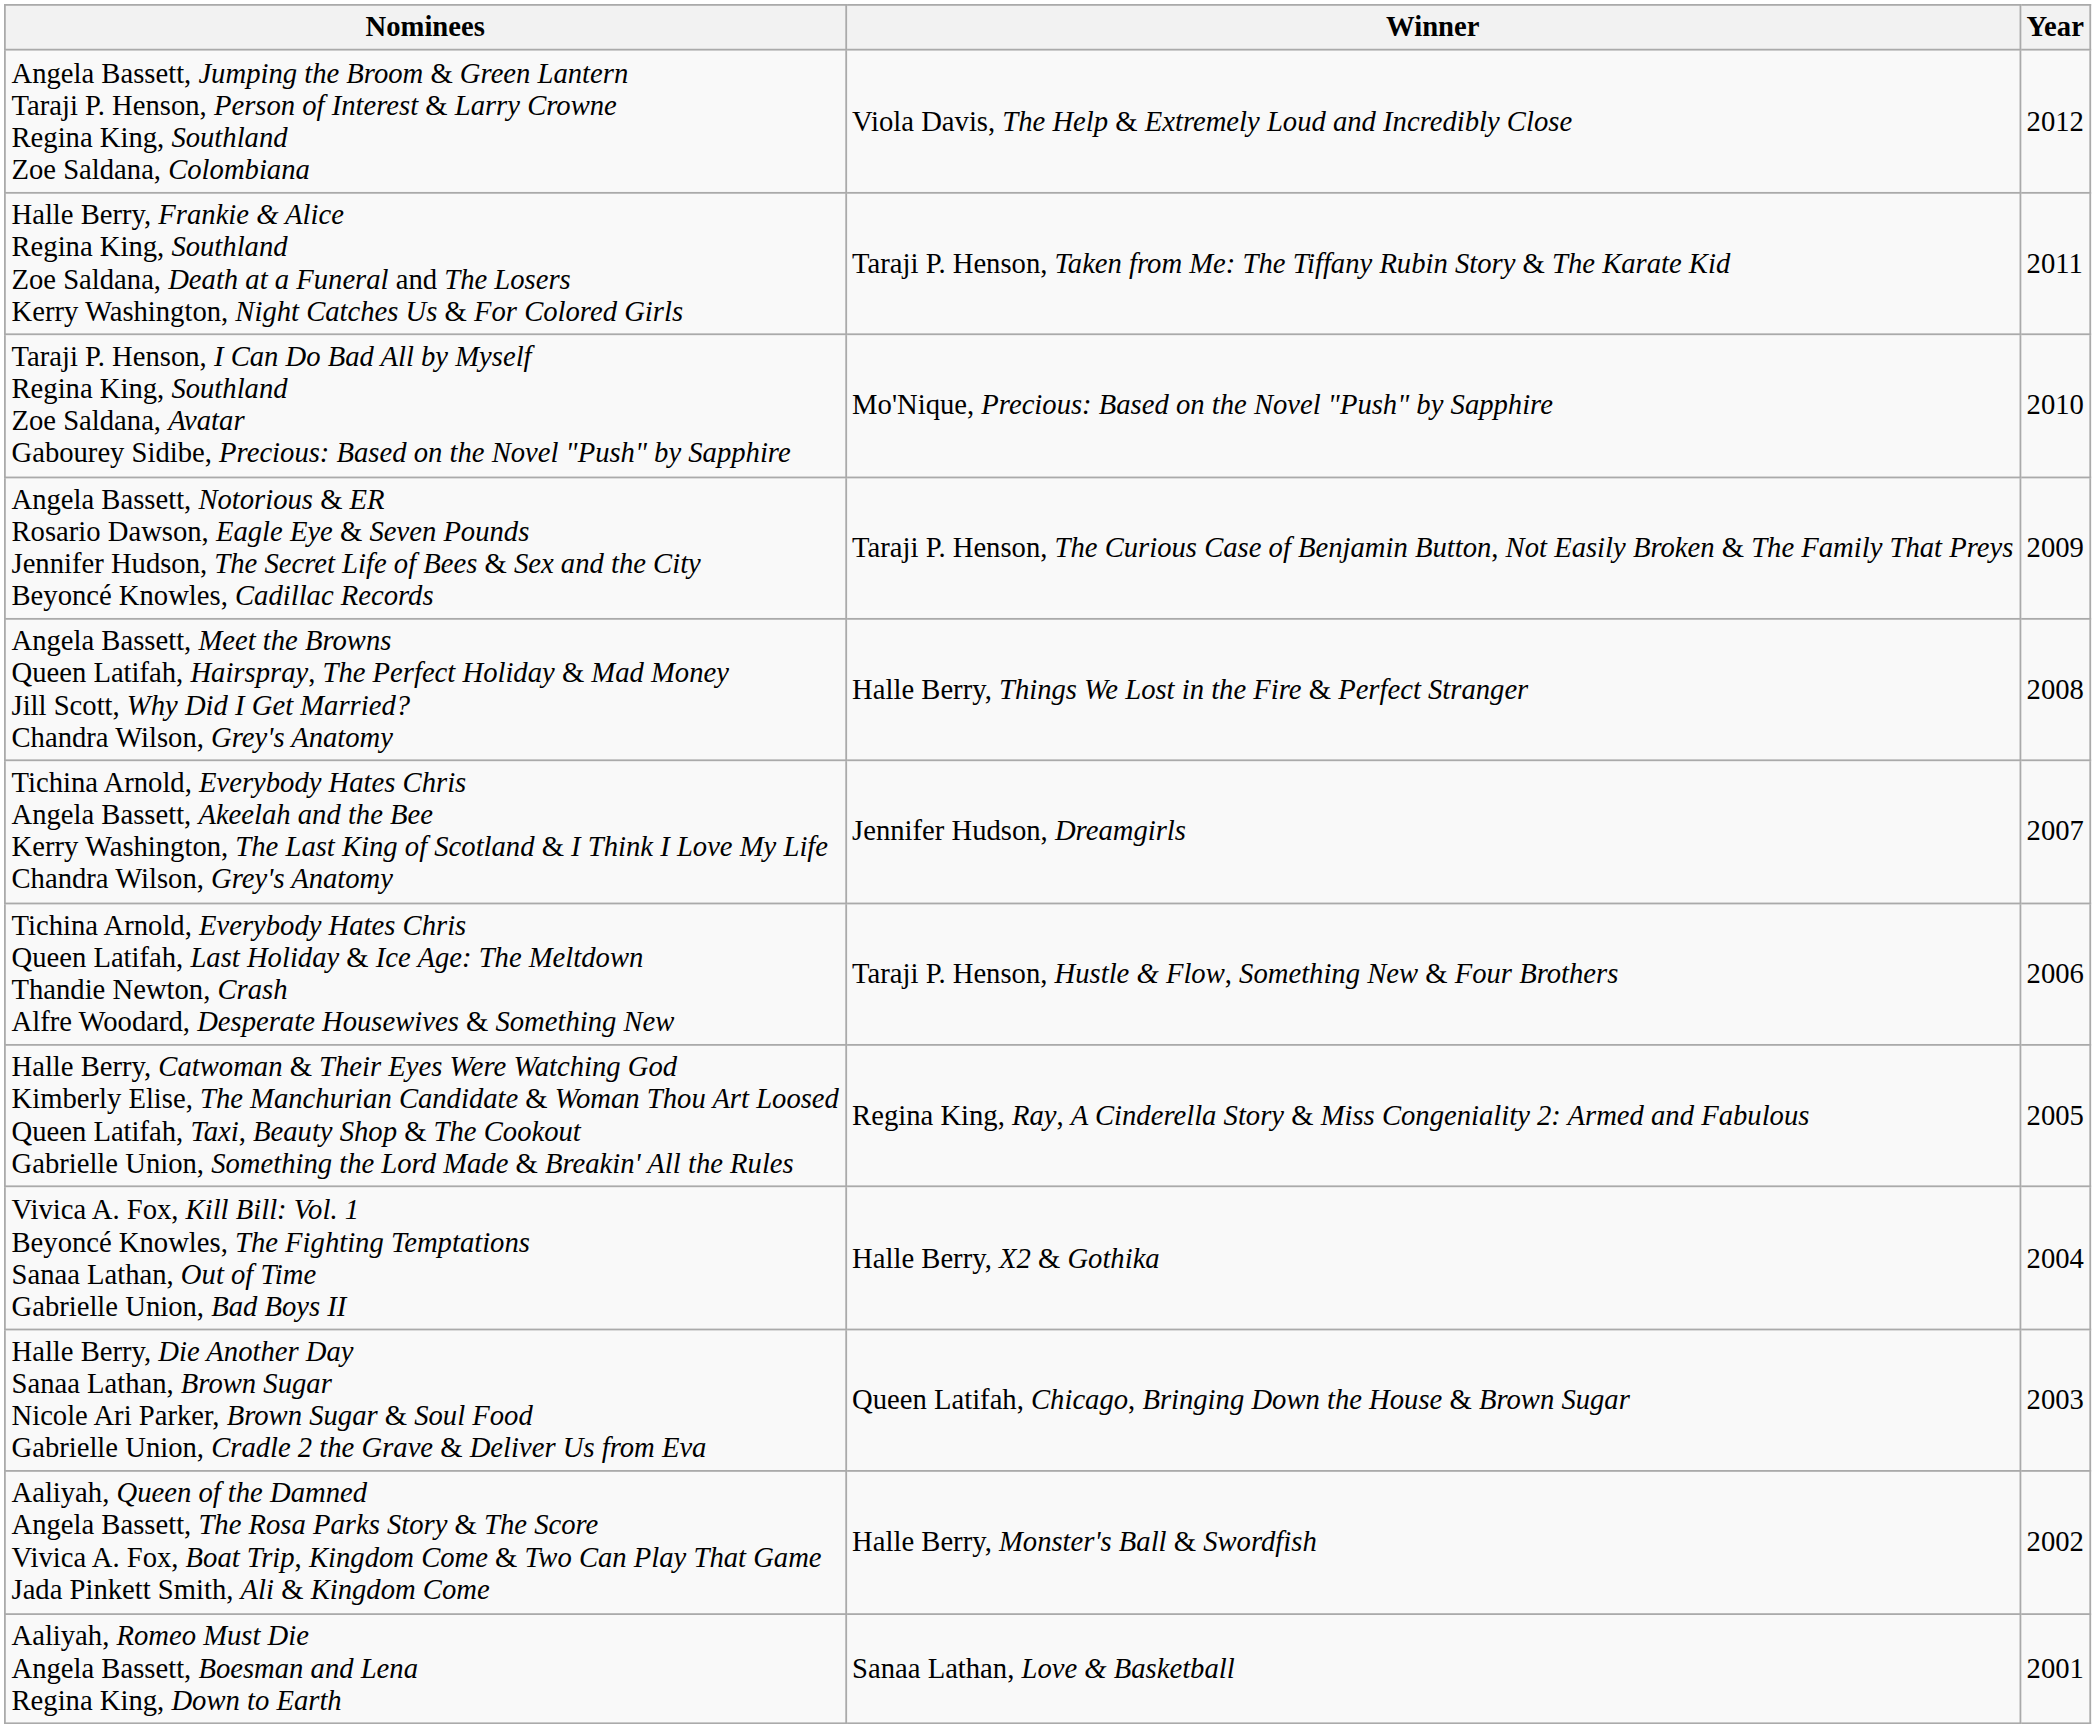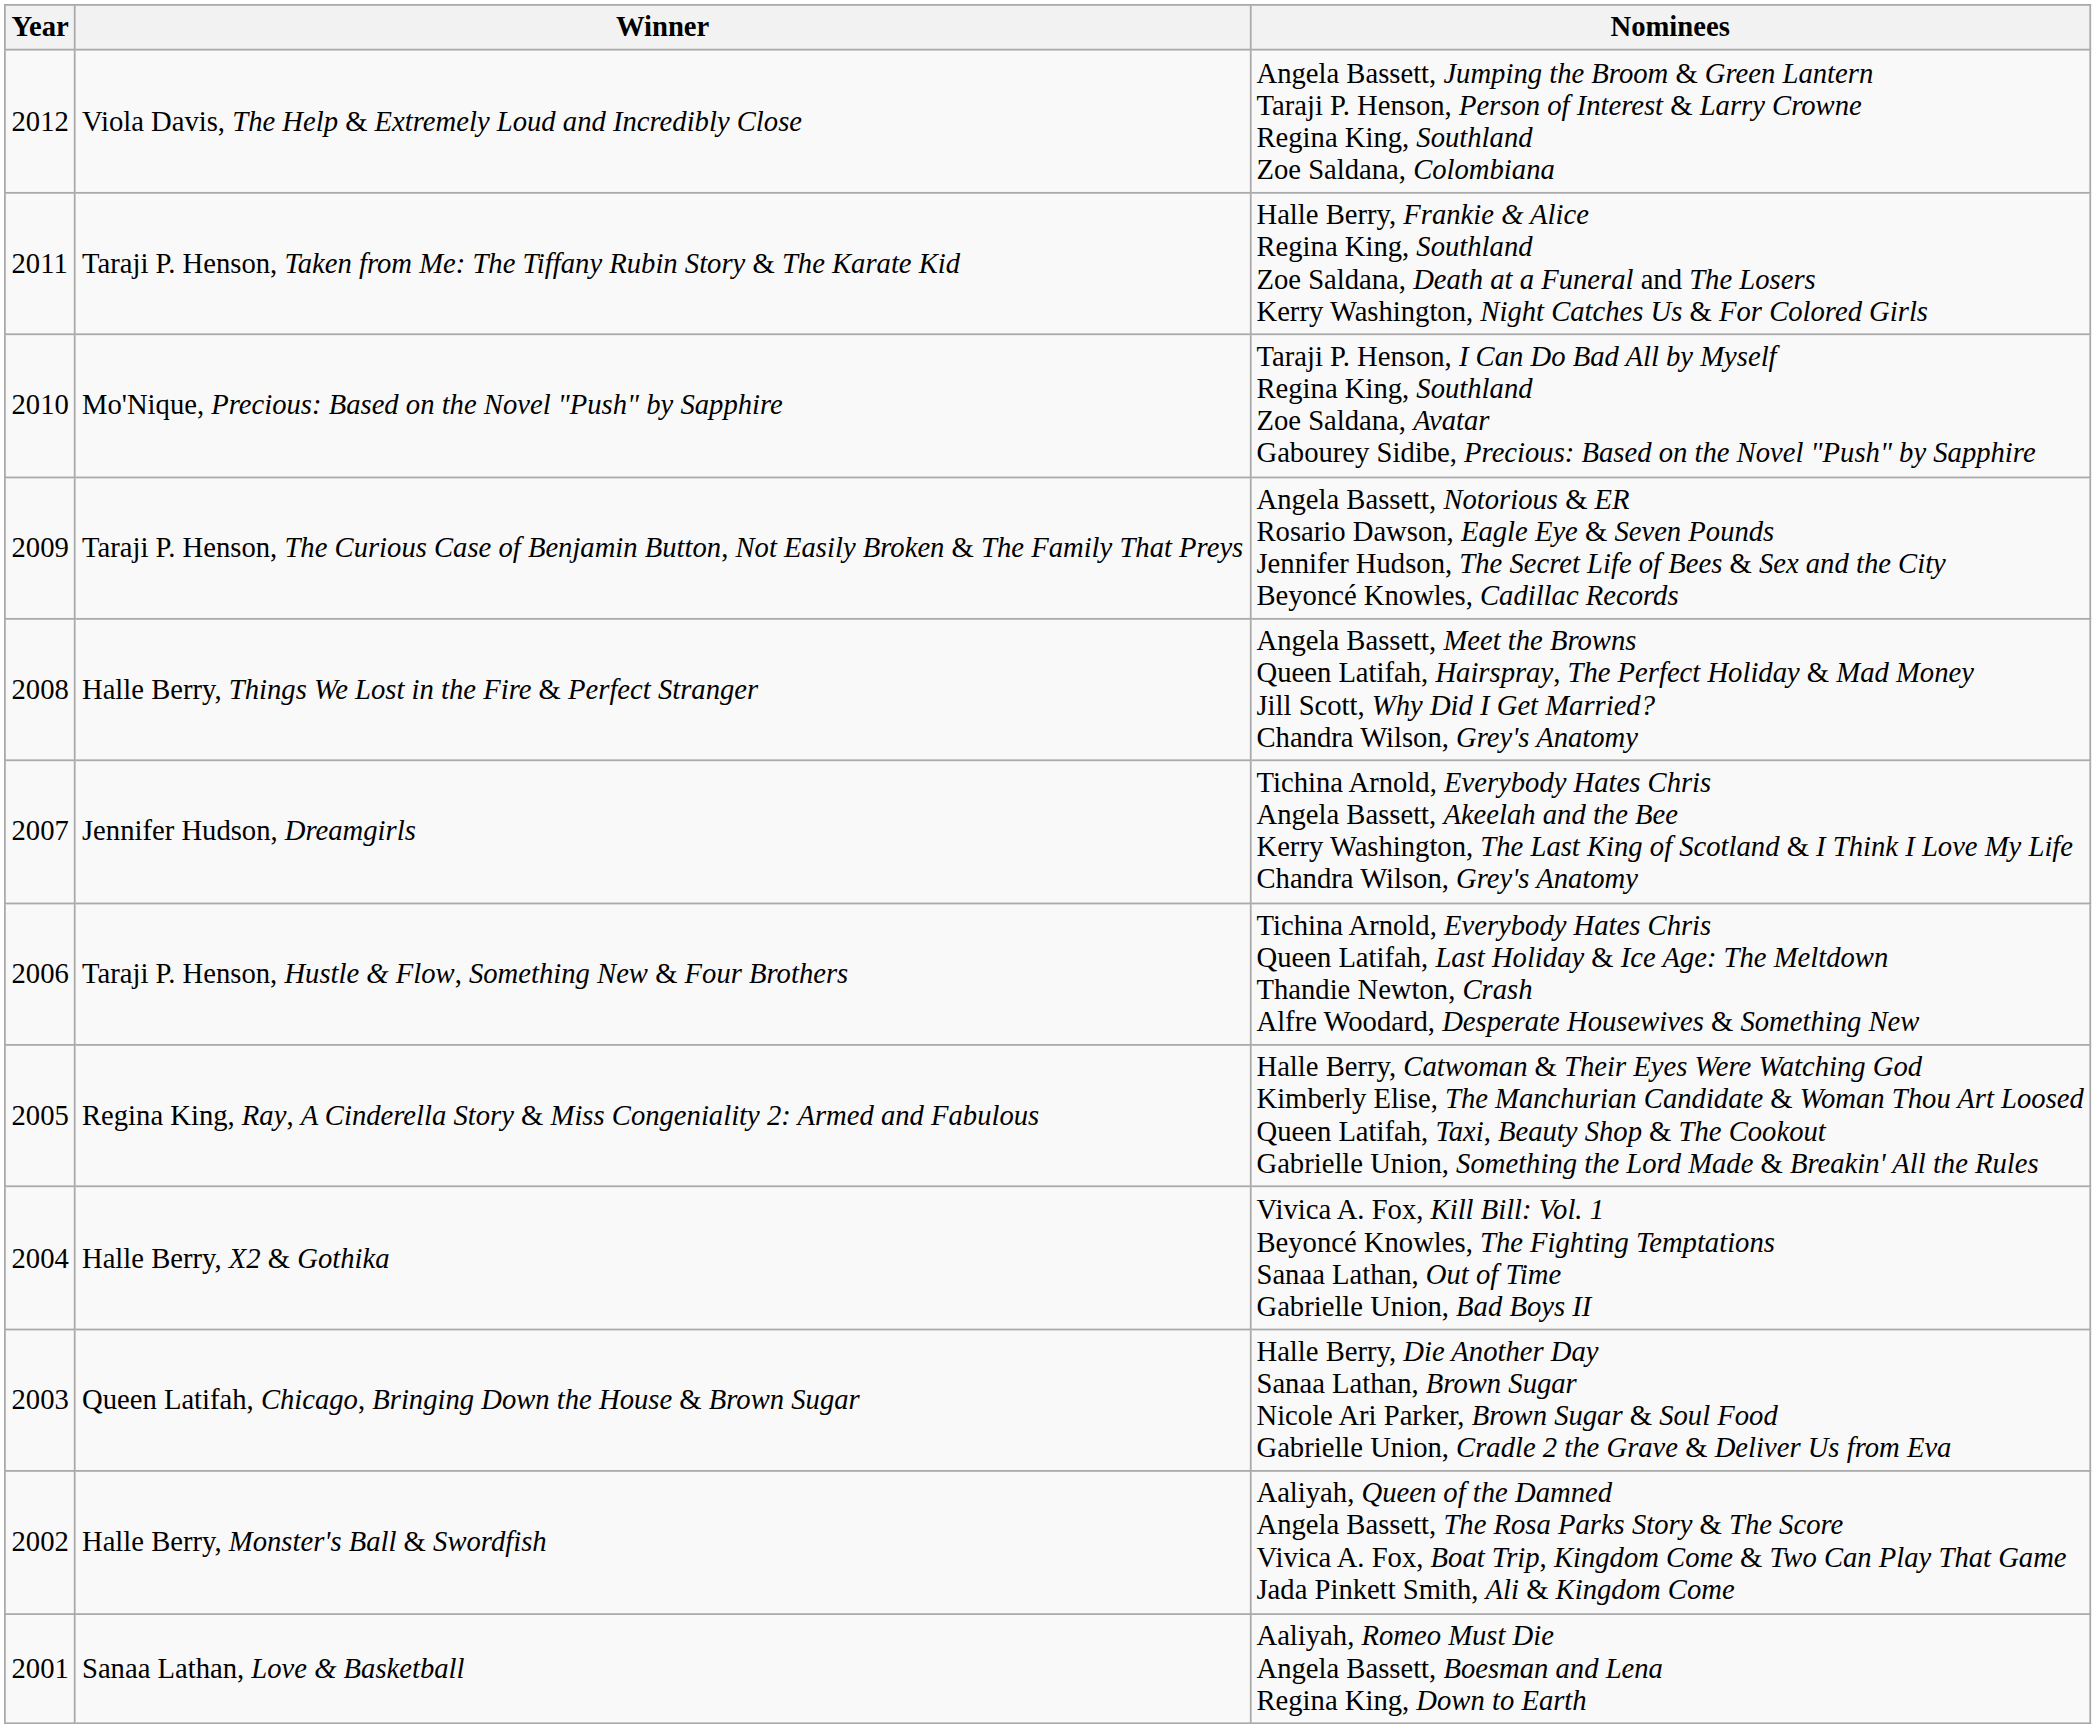 <table class="wikitable">
 <tr>
+<th>Year</th>
+<th>Winner</th>
 <th>Nominees</th>
-<th>Winner</th>
-<th>Year</th>
 </tr>
 <tr>
+<td>2012</td>
+<td>Viola Davis, <em>The Help</em> & <em>Extremely Loud and Incredibly Close</em></td>
 <td>Angela Bassett, <em>Jumping the Broom</em> & <em>Green Lantern</em><br>Taraji P. Henson, <em>Person of Interest</em> & <em>Larry Crowne</em><br>Regina King, <em>Southland</em><br>Zoe Saldana, <em>Colombiana</em></td>
-<td>Viola Davis, <em>The Help</em> & <em>Extremely Loud and Incredibly Close</em></td>
-<td>2012</td>
 </tr>
 <tr>
+<td>2011</td>
+<td>Taraji P. Henson, <em>Taken from Me: The Tiffany Rubin Story</em> & <em>The Karate Kid</em></td>
 <td>Halle Berry, <em>Frankie & Alice</em><br>Regina King, <em>Southland</em><br>Zoe Saldana, <em>Death at a Funeral</em> and <em>The Losers</em><br>Kerry Washington, <em>Night Catches Us</em> & <em>For Colored Girls</em></td>
-<td>Taraji P. Henson, <em>Taken from Me: The Tiffany Rubin Story</em> & <em>The Karate Kid</em></td>
-<td>2011</td>
 </tr>
 <tr>
+<td>2010</td>
+<td>Mo'Nique, <em>Precious: Based on the Novel "Push" by Sapphire</em></td>
 <td>Taraji P. Henson, <em>I Can Do Bad All by Myself</em><br>Regina King, <em>Southland</em><br>Zoe Saldana, <em>Avatar</em><br>Gabourey Sidibe, <em>Precious: Based on the Novel "Push" by Sapphire</em></td>
-<td>Mo'Nique, <em>Precious: Based on the Novel "Push" by Sapphire</em></td>
-<td>2010</td>
 </tr>
 <tr>
+<td>2009</td>
+<td>Taraji P. Henson, <em>The Curious Case of Benjamin Button</em>, <em>Not Easily Broken</em> & <em>The Family That Preys</em></td>
 <td>Angela Bassett, <em>Notorious</em> & <em>ER</em><br>Rosario Dawson, <em>Eagle Eye</em> & <em>Seven Pounds</em><br>Jennifer Hudson, <em>The Secret Life of Bees</em> & <em>Sex and the City</em><br>Beyoncé Knowles, <em>Cadillac Records</em></td>
-<td>Taraji P. Henson, <em>The Curious Case of Benjamin Button</em>, <em>Not Easily Broken</em> & <em>The Family That Preys</em></td>
-<td>2009</td>
 </tr>
 <tr>
+<td>2008</td>
+<td>Halle Berry, <em>Things We Lost in the Fire</em> & <em>Perfect Stranger</em></td>
 <td>Angela Bassett, <em>Meet the Browns</em><br>Queen Latifah, <em>Hairspray</em>, <em>The Perfect Holiday</em> & <em>Mad Money</em><br>Jill Scott, <em>Why Did I Get Married?</em><br>Chandra Wilson, <em>Grey's Anatomy</em></td>
-<td>Halle Berry, <em>Things We Lost in the Fire</em> & <em>Perfect Stranger</em></td>
-<td>2008</td>
 </tr>
 <tr>
+<td>2007</td>
+<td>Jennifer Hudson, <em>Dreamgirls</em></td>
 <td>Tichina Arnold, <em>Everybody Hates Chris</em><br>Angela Bassett, <em>Akeelah and the Bee</em><br>Kerry Washington, <em>The Last King of Scotland</em> & <em>I Think I Love My Life</em><br>Chandra Wilson, <em>Grey's Anatomy</em></td>
-<td>Jennifer Hudson, <em>Dreamgirls</em></td>
-<td>2007</td>
 </tr>
 <tr>
+<td>2006</td>
+<td>Taraji P. Henson, <em>Hustle & Flow</em>, <em>Something New</em> & <em>Four Brothers</em></td>
 <td>Tichina Arnold, <em>Everybody Hates Chris</em><br>Queen Latifah, <em>Last Holiday</em> & <em>Ice Age: The Meltdown</em><br>Thandie Newton, <em>Crash</em><br>Alfre Woodard, <em>Desperate Housewives</em> & <em>Something New</em></td>
-<td>Taraji P. Henson, <em>Hustle & Flow</em>, <em>Something New</em> & <em>Four Brothers</em></td>
-<td>2006</td>
 </tr>
 <tr>
+<td>2005</td>
+<td>Regina King, <em>Ray</em>, <em>A Cinderella Story</em> & <em>Miss Congeniality 2: Armed and Fabulous</em></td>
 <td>Halle Berry, <em>Catwoman</em> & <em>Their Eyes Were Watching God</em><br>Kimberly Elise, <em>The Manchurian Candidate</em> & <em>Woman Thou Art Loosed</em><br>Queen Latifah, <em>Taxi</em>, <em>Beauty Shop</em> & <em>The Cookout</em><br>Gabrielle Union, <em>Something the Lord Made</em> & <em>Breakin' All the Rules</em></td>
-<td>Regina King, <em>Ray</em>, <em>A Cinderella Story</em> & <em>Miss Congeniality 2: Armed and Fabulous</em></td>
-<td>2005</td>
 </tr>
 <tr>
+<td>2004</td>
+<td>Halle Berry, <em>X2</em> & <em>Gothika</em></td>
 <td>Vivica A. Fox, <em>Kill Bill: Vol. 1</em><br>Beyoncé Knowles, <em>The Fighting Temptations</em><br>Sanaa Lathan, <em>Out of Time</em><br>Gabrielle Union, <em>Bad Boys II</em></td>
-<td>Halle Berry, <em>X2</em> & <em>Gothika</em></td>
-<td>2004</td>
 </tr>
 <tr>
+<td>2003</td>
+<td>Queen Latifah, <em>Chicago</em>, <em>Bringing Down the House</em> & <em>Brown Sugar</em></td>
 <td>Halle Berry, <em>Die Another Day</em><br>Sanaa Lathan, <em>Brown Sugar</em><br>Nicole Ari Parker, <em>Brown Sugar</em> & <em>Soul Food</em><br>Gabrielle Union, <em>Cradle 2 the Grave</em> & <em>Deliver Us from Eva</em></td>
-<td>Queen Latifah, <em>Chicago</em>, <em>Bringing Down the House</em> & <em>Brown Sugar</em></td>
-<td>2003</td>
 </tr>
 <tr>
+<td>2002</td>
+<td>Halle Berry, <em>Monster's Ball</em> & <em>Swordfish</em></td>
 <td>Aaliyah, <em>Queen of the Damned</em><br>Angela Bassett, <em>The Rosa Parks Story</em> & <em>The Score</em><br>Vivica A. Fox, <em>Boat Trip</em>, <em>Kingdom Come</em> & <em>Two Can Play That Game</em><br>Jada Pinkett Smith, <em>Ali</em> & <em>Kingdom Come</em></td>
-<td>Halle Berry, <em>Monster's Ball</em> & <em>Swordfish</em></td>
-<td>2002</td>
 </tr>
 <tr>
+<td>2001</td>
+<td>Sanaa Lathan, <em>Love & Basketball</em></td>
 <td>Aaliyah, <em>Romeo Must Die</em><br>Angela Bassett, <em>Boesman and Lena</em><br>Regina King, <em>Down to Earth</em></td>
-<td>Sanaa Lathan, <em>Love & Basketball</em></td>
-<td>2001</td>
 </tr>
 </table>
